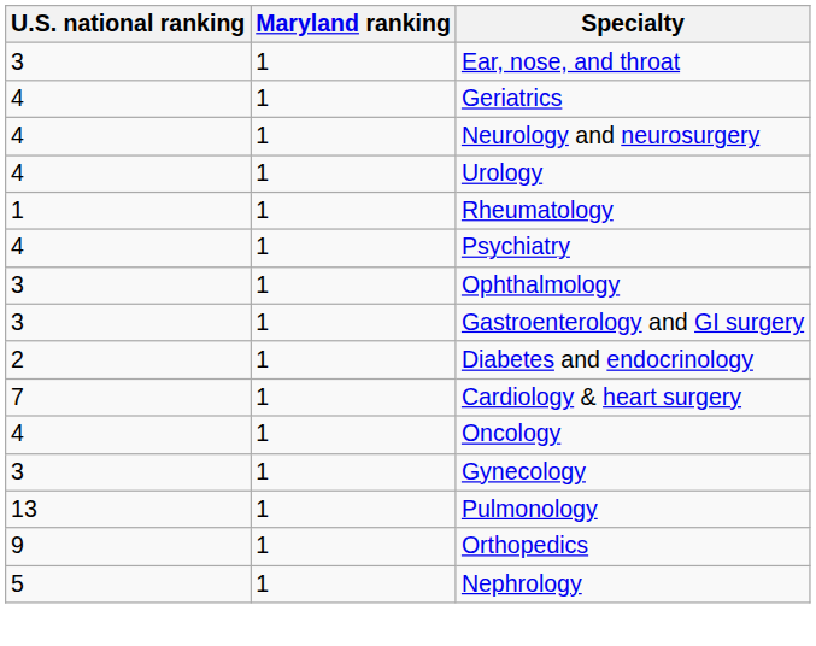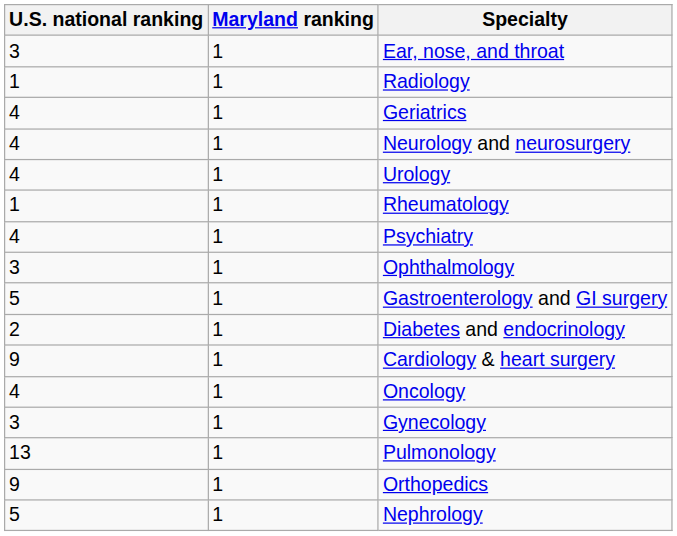 <table class="wikitable">
 <tr>
 <th>U.S. national ranking</th>
 <th><a href='#'>Maryland</a> ranking</th>
 <th>Specialty</th>
 </tr>
 <tr>
 <td>3</td>
 <td>1</td>
 <td><a href='#'>Ear, nose, and throat</a></td>
+</tr>
+<tr>
+<td>1</td>
+<td>1</td>
+<td><a href='#'>Radiology</a></td>
 </tr>
 <tr>
 <td>4</td>
 <td>1</td>
 <td><a href='#'>Geriatrics</a></td>
 </tr>
 <tr>
 <td>4</td>
 <td>1</td>
 <td><a href='#'>Neurology</a> and <a href='#'>neurosurgery</a></td>
 </tr>
 <tr>
 <td>4</td>
 <td>1</td>
 <td><a href='#'>Urology</a></td>
 </tr>
 <tr>
 <td>1</td>
 <td>1</td>
 <td><a href='#'>Rheumatology</a></td>
 </tr>
 <tr>
 <td>4</td>
 <td>1</td>
 <td><a href='#'>Psychiatry</a></td>
 </tr>
 <tr>
 <td>3</td>
 <td>1</td>
 <td><a href='#'>Ophthalmology</a></td>
 </tr>
 <tr>
-<td>3</td>
+<td>5</td>
 <td>1</td>
 <td><a href='#'>Gastroenterology</a> and <a href='#'>GI surgery</a></td>
 </tr>
 <tr>
 <td>2</td>
 <td>1</td>
 <td><a href='#'>Diabetes</a> and <a href='#'>endocrinology</a></td>
 </tr>
 <tr>
-<td>7</td>
+<td>9</td>
 <td>1</td>
 <td><a href='#'>Cardiology</a> & <a href='#'>heart surgery</a></td>
 </tr>
 <tr>
 <td>4</td>
 <td>1</td>
 <td><a href='#'>Oncology</a></td>
 </tr>
 <tr>
 <td>3</td>
 <td>1</td>
 <td><a href='#'>Gynecology</a></td>
 </tr>
 <tr>
 <td>13</td>
 <td>1</td>
 <td><a href='#'>Pulmonology</a></td>
 </tr>
 <tr>
 <td>9</td>
 <td>1</td>
 <td><a href='#'>Orthopedics</a></td>
 </tr>
 <tr>
 <td>5</td>
 <td>1</td>
 <td><a href='#'>Nephrology</a></td>
 </tr>
 </table>
